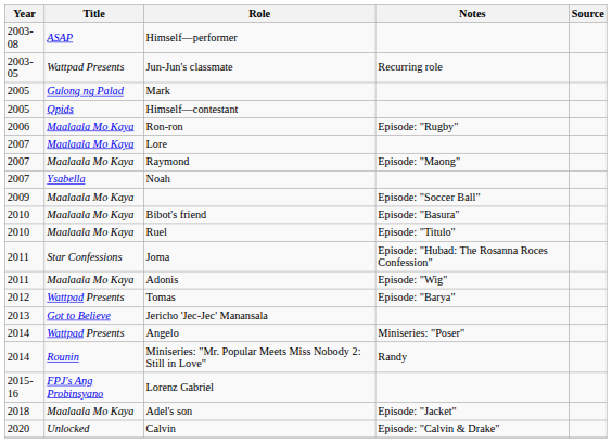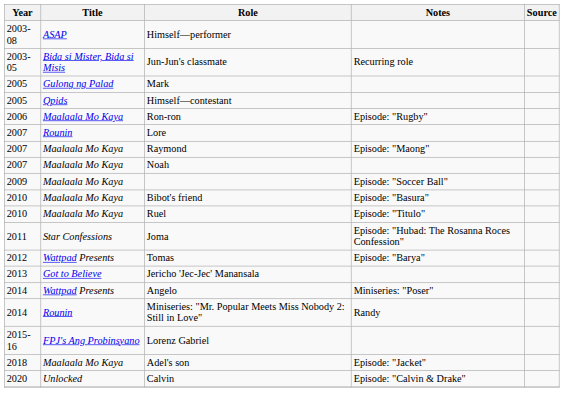 <table class="wikitable sortable" >
 <tr>
 <th>Year</th>
 <th>Title</th>
 <th>Role</th>
 <th class="unsortable">Notes </th>
 <th class="unsortable">Source </th>
 </tr>
 <tr>
 <td>2003-08</td>
 <td><em><a href='#'>ASAP</a></em></td>
 <td>Himself—performer</td>
 <td></td>
 <td></td>
 </tr>
 <tr>
 <td>2003-05</td>
-<td><em>Wattpad Presents</em></td>
+<td><em><a href='#'>Bida si Mister, Bida si Misis</a></em></td>
 <td>Jun-Jun's classmate</td>
 <td>Recurring role</td>
 <td></td>
 </tr>
 <tr>
 <td>2005</td>
 <td><em><a href='#'>Gulong ng Palad</a></em></td>
 <td>Mark</td>
 <td></td>
 <td></td>
 </tr>
 <tr>
 <td>2005</td>
 <td><em><a href='#'>Qpids</a></em></td>
 <td>Himself—contestant</td>
 <td></td>
 <td></td>
 </tr>
 <tr>
 <td>2006</td>
 <td><em><a href='#'>Maalaala Mo Kaya</a></em></td>
 <td>Ron-ron</td>
 <td>Episode: "Rugby"</td>
 <td></td>
 </tr>
 <tr>
 <td>2007</td>
-<td><em><a href='#'>Maalaala Mo Kaya</a></em></td>
+<td><em><a href='#'>Rounin</a></em></td>
 <td>Lore</td>
 <td></td>
 <td></td>
 </tr>
 <tr>
 <td>2007</td>
 <td><em>Maalaala Mo Kaya</em></td>
 <td>Raymond</td>
 <td>Episode: "Maong"</td>
 <td></td>
 </tr>
 <tr>
 <td>2007</td>
-<td><em><a href='#'>Ysabella</a></em></td>
+<td><em>Maalaala Mo Kaya</em></td>
 <td>Noah</td>
 <td></td>
 <td></td>
 </tr>
 <tr>
 <td>2009</td>
 <td><em>Maalaala Mo Kaya</em></td>
 <td></td>
 <td>Episode: "Soccer Ball"</td>
 <td></td>
 </tr>
 <tr>
 <td>2010</td>
 <td><em>Maalaala Mo Kaya</em></td>
 <td>Bibot's friend</td>
 <td>Episode: "Basura"</td>
 <td></td>
 </tr>
 <tr>
 <td>2010</td>
 <td><em>Maalaala Mo Kaya</em></td>
 <td>Ruel</td>
 <td>Episode: "Titulo"</td>
 <td></td>
 </tr>
 <tr>
 <td>2011</td>
 <td><em>Star Confessions </em></td>
 <td>Joma</td>
 <td>Episode: "Hubad: The Rosanna Roces Confession"</td>
-<td></td>
-</tr>
-<tr>
-<td>2011</td>
-<td><em>Maalaala Mo Kaya</em></td>
-<td>Adonis</td>
-<td>Episode: "Wig"</td>
 <td></td>
 </tr>
 <tr>
 <td>2012</td>
 <td><em><a href='#'>Wattpad</a> Presents</em></td>
 <td>Tomas</td>
 <td>Episode: "Barya"</td>
 <td></td>
 </tr>
 <tr>
 <td>2013</td>
 <td><em><a href='#'>Got to Believe</a></em></td>
 <td>Jericho 'Jec-Jec' Manansala</td>
 <td></td>
 <td></td>
 </tr>
 <tr>
 <td>2014</td>
 <td><em><a href='#'>Wattpad</a> Presents</em></td>
 <td>Angelo</td>
 <td>Miniseries: "Poser"</td>
 <td></td>
 </tr>
 <tr>
 <td>2014</td>
 <td><em><a href='#'>Rounin</a></em></td>
 <td>Miniseries: "Mr. Popular Meets Miss Nobody 2: Still in Love"</td>
 <td>Randy</td>
 <td></td>
 </tr>
 <tr>
 <td>2015-16</td>
 <td><em><a href='#'>FPJ's Ang Probinsyano</a></em></td>
 <td>Lorenz Gabriel</td>
 <td></td>
 <td></td>
 </tr>
 <tr>
 <td>2018</td>
 <td><em>Maalaala Mo Kaya</em></td>
 <td>Adel's son</td>
 <td>Episode: "Jacket"</td>
 <td></td>
 </tr>
 <tr>
 <td>2020</td>
 <td><em>Unlocked</em></td>
 <td>Calvin</td>
 <td>Episode: "Calvin & Drake"</td>
 <td></td>
 </tr>
 <tr>
 </tr>
 </table>
